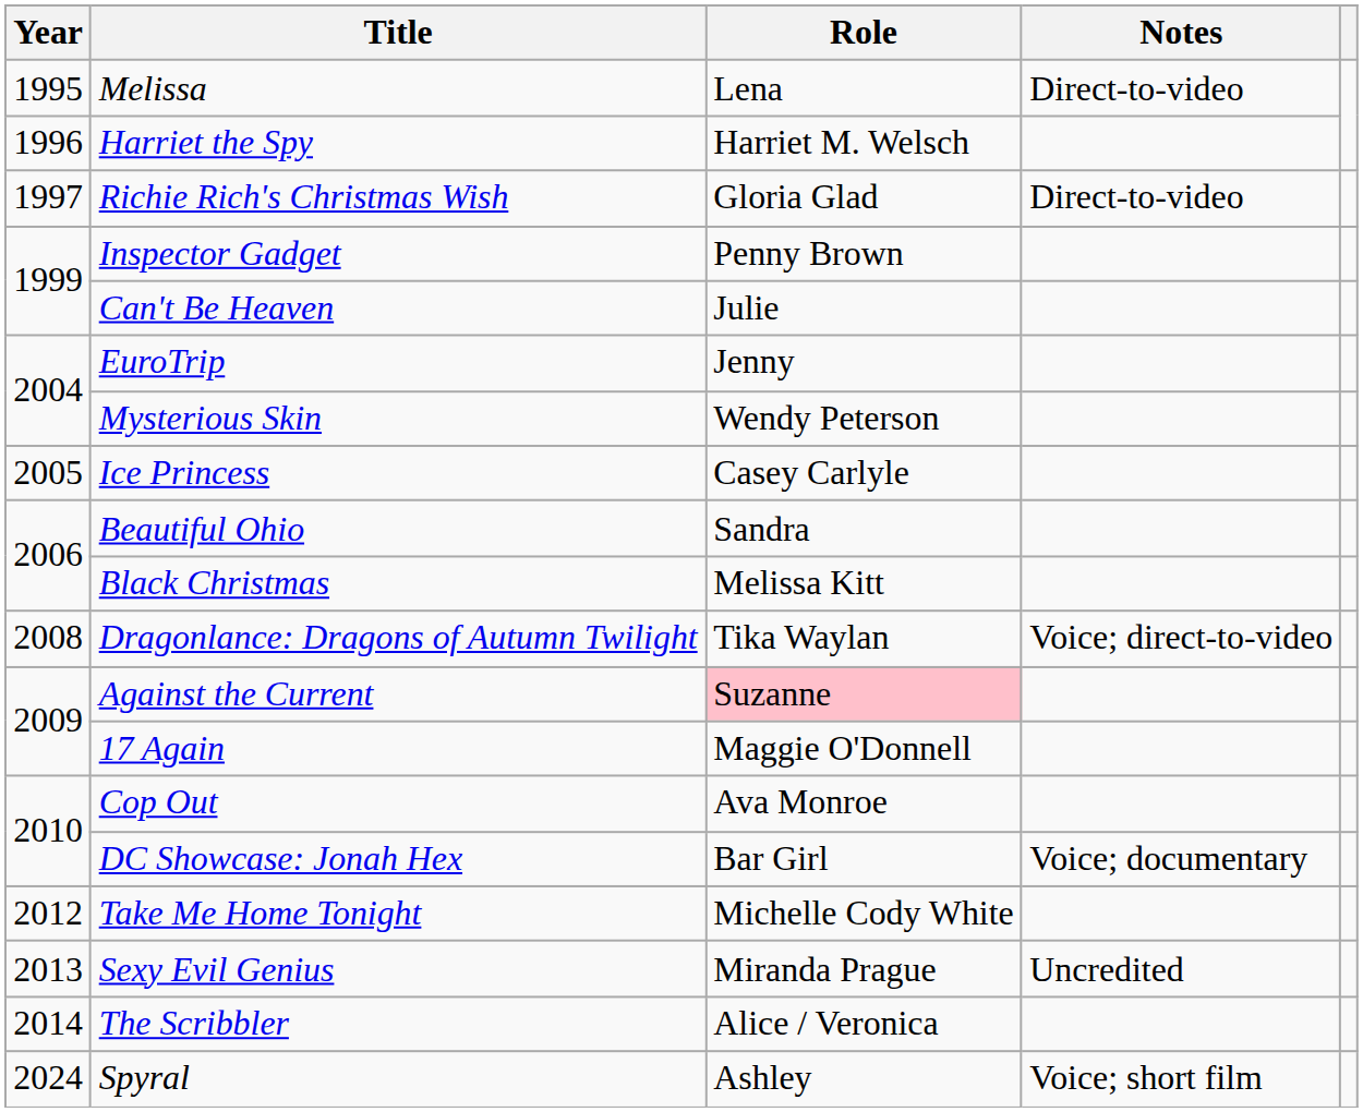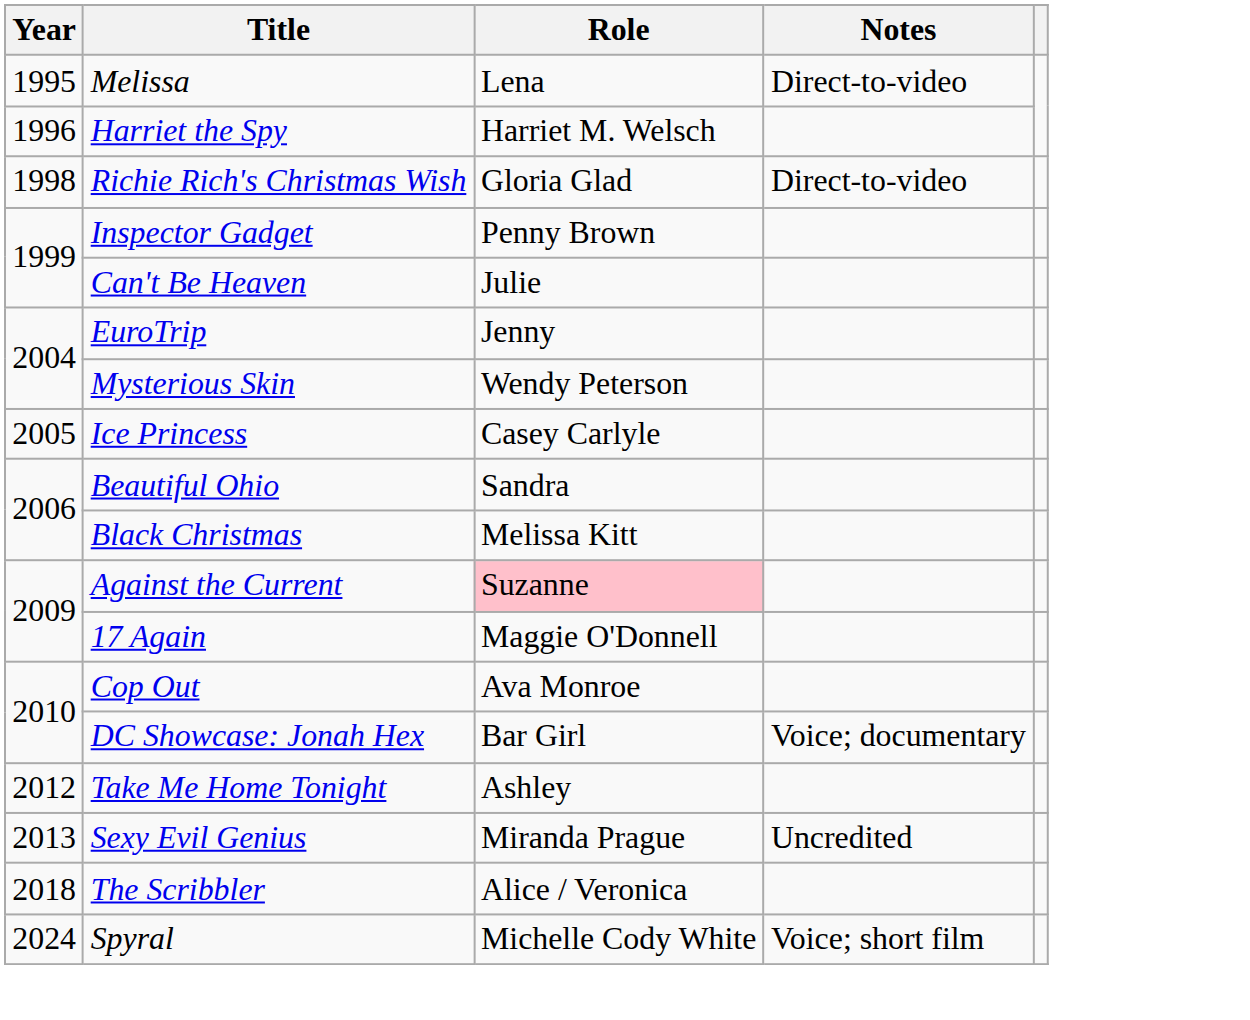 <table class="wikitable sortable">
 <tr>
 <th>Year</th>
 <th>Title</th>
 <th>Role</th>
 <th class="unsortable">Notes</th>
 <th class="unsortable"></th>
 </tr>
 <tr>
 <td>1995</td>
 <td><em>Melissa</em></td>
 <td>Lena</td>
 <td>Direct-to-video</td>
 <td style="text-align:center;" rowspan="2"></td>
 </tr>
 <tr>
 <td>1996</td>
 <td><em><a href='#'>Harriet the Spy</a></em></td>
 <td>Harriet M. Welsch</td>
 <td></td>
 </tr>
 <tr>
-<td>1997</td>
+<td>1998</td>
 <td><em><a href='#'>Richie Rich's Christmas Wish</a></em></td>
 <td>Gloria Glad</td>
 <td>Direct-to-video</td>
 <td style="text-align:center;"></td>
 </tr>
 <tr>
 <td rowspan="2">1999</td>
 <td><em><a href='#'>Inspector Gadget</a></em></td>
 <td>Penny Brown</td>
 <td></td>
 <td style="text-align:center;"></td>
 </tr>
 <tr>
 <td><em><a href='#'>Can't Be Heaven</a></em></td>
 <td>Julie</td>
 <td></td>
 <td style="text-align:center;"></td>
 </tr>
 <tr 2000 A Father's Choice>
 <td rowspan=2>2004</td>
 <td><em><a href='#'>EuroTrip</a></em></td>
 <td>Jenny</td>
 <td></td>
 <td style="text-align:center;"></td>
 </tr>
 <tr>
 <td><em><a href='#'>Mysterious Skin</a></em></td>
 <td>Wendy Peterson</td>
 <td></td>
 <td style="text-align:center;"></td>
 </tr>
 <tr>
 <td>2005</td>
 <td><em><a href='#'>Ice Princess</a></em></td>
 <td>Casey Carlyle</td>
 <td></td>
 <td style="text-align:center;"></td>
 </tr>
 <tr>
 <td rowspan=2>2006</td>
 <td><em><a href='#'>Beautiful Ohio</a></em></td>
 <td>Sandra</td>
 <td></td>
 <td style="text-align:center;"></td>
 </tr>
 <tr>
 <td><em><a href='#'>Black Christmas</a></em></td>
 <td>Melissa Kitt</td>
 <td></td>
 <td style="text-align:center;"></td>
 </tr>
 <tr>
-<td>2008</td>
-<td><em><a href='#'>Dragonlance: Dragons of Autumn Twilight</a></em></td>
-<td>Tika Waylan</td>
-<td>Voice; direct-to-video</td>
-<td style="text-align:center;"></td>
-</tr>
-<tr>
 <td rowspan=2>2009</td>
 <td><em><a href='#'>Against the Current</a></em></td>
 <td style="background: pink;">Suzanne</td>
 <td></td>
 <td style="text-align:center;"></td>
 </tr>
 <tr>
 <td><em><a href='#'>17 Again</a></em></td>
 <td>Maggie O'Donnell</td>
 <td></td>
 <td style="text-align:center;"></td>
 </tr>
 <tr>
 <td rowspan="2">2010</td>
 <td><em><a href='#'>Cop Out</a></em></td>
 <td>Ava Monroe</td>
 <td></td>
 <td style="text-align:center;"></td>
 </tr>
 <tr>
 <td><em><a href='#'>DC Showcase: Jonah Hex</a></em></td>
 <td>Bar Girl</td>
 <td>Voice; documentary</td>
 <td style="text-align:center;"></td>
 </tr>
 <tr>
 <td>2012</td>
 <td><em><a href='#'>Take Me Home Tonight</a></em></td>
-<td>Michelle Cody White</td>
+<td>Ashley</td>
 <td></td>
 <td style="text-align:center;"></td>
 </tr>
 <tr>
 <td>2013</td>
 <td><em><a href='#'>Sexy Evil Genius</a></em></td>
 <td>Miranda Prague</td>
 <td>Uncredited</td>
 <td style="text-align:center;"></td>
 </tr>
 <tr>
-<td>2014</td>
+<td>2018</td>
 <td data-sort-value="Scribbler, The"><em><a href='#'>The Scribbler</a></em></td>
 <td>Alice / Veronica</td>
 <td></td>
 <td style="text-align:center;"></td>
 </tr>
 <tr>
 <td>2024</td>
 <td><em>Spyral</em></td>
-<td>Ashley</td>
+<td>Michelle Cody White</td>
 <td>Voice; short film</td>
 <td style="text-align:center;"></td>
 </tr>
 </table>
